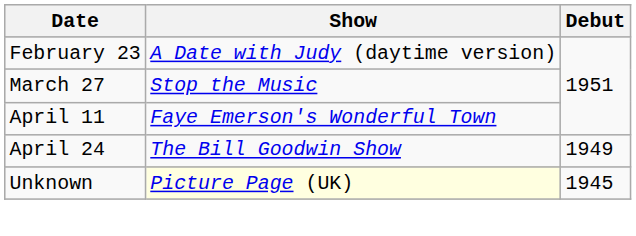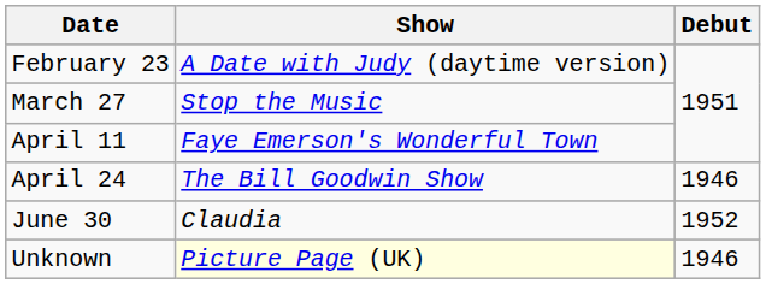 <table class="wikitable">
 <tr>
 <th>Date</th>
 <th>Show</th>
 <th>Debut</th>
 </tr>
 <tr>
 <td>February 23</td>
 <td><em><a href='#'>A Date with Judy</a></em> (daytime version)</td>
 <td rowspan="3">1951</td>
 </tr>
 <tr>
 <td>March 27</td>
 <td><em><a href='#'>Stop the Music</a></em></td>
 </tr>
 <tr>
 <td>April 11</td>
 <td><em><a href='#'>Faye Emerson's Wonderful Town</a></em></td>
 </tr>
 <tr>
 <td>April 24</td>
 <td><em><a href='#'>The Bill Goodwin Show</a></em></td>
-<td>1949</td>
+<td>1946</td>
+</tr>
+<tr>
+<td>June 30</td>
+<td><em>Claudia</em></td>
+<td>1952</td>
 </tr>
 <tr>
 <td>Unknown</td>
 <td style="background: lightyellow;"><em><a href='#'>Picture Page</a></em> (UK)</td>
-<td>1945</td>
+<td>1946</td>
 </tr>
 </table>
